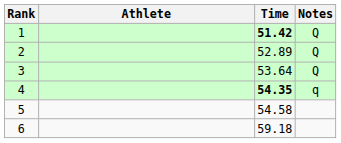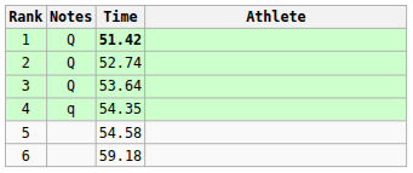 <table class="wikitable" style="text-align:center">
 <tr>
 <th>Rank</th>
+<th>Notes</th>
+<th>Time</th>
 <th Style="width:18em">Athlete</th>
-<th>Time</th>
-<th>Notes</th>
 </tr>
 <tr style="background:#cfc">
 <td>1</td>
+<td>Q</td>
+<td><strong>51.42</strong></td>
 <td style="text-align:left"></td>
-<td><strong>51.42</strong></td>
-<td>Q</td>
 </tr>
 <tr style="background:#cfc">
 <td>2</td>
+<td>Q</td>
+<td>52.74</td>
 <td style="text-align:left"></td>
-<td>52.89</td>
-<td>Q</td>
 </tr>
 <tr style="background:#cfc">
 <td>3</td>
+<td>Q</td>
+<td>53.64</td>
 <td style="text-align:left"></td>
-<td>53.64</td>
-<td>Q</td>
 </tr>
 <tr style="background:#cfc">
 <td>4</td>
+<td>q</td>
+<td>54.35</td>
 <td style="text-align:left"></td>
-<td><strong>54.35</strong></td>
-<td>q</td>
 </tr>
 <tr>
 <td>5</td>
+<td></td>
+<td>54.58</td>
 <td style="text-align:left"></td>
-<td>54.58</td>
-<td></td>
 </tr>
 <tr>
 <td>6</td>
+<td></td>
+<td>59.18</td>
 <td style="text-align:left"></td>
-<td>59.18</td>
-<td></td>
 </tr>
 </table>
